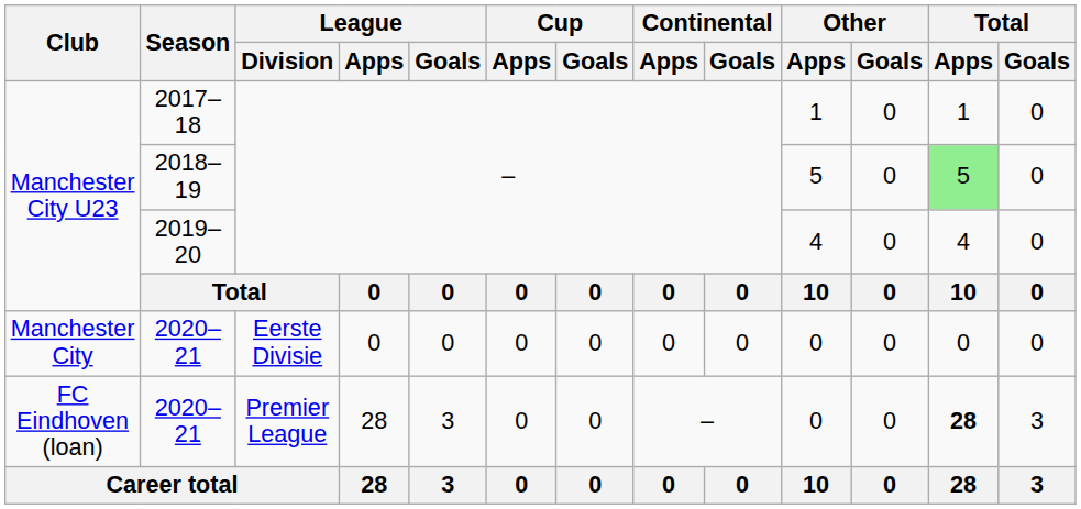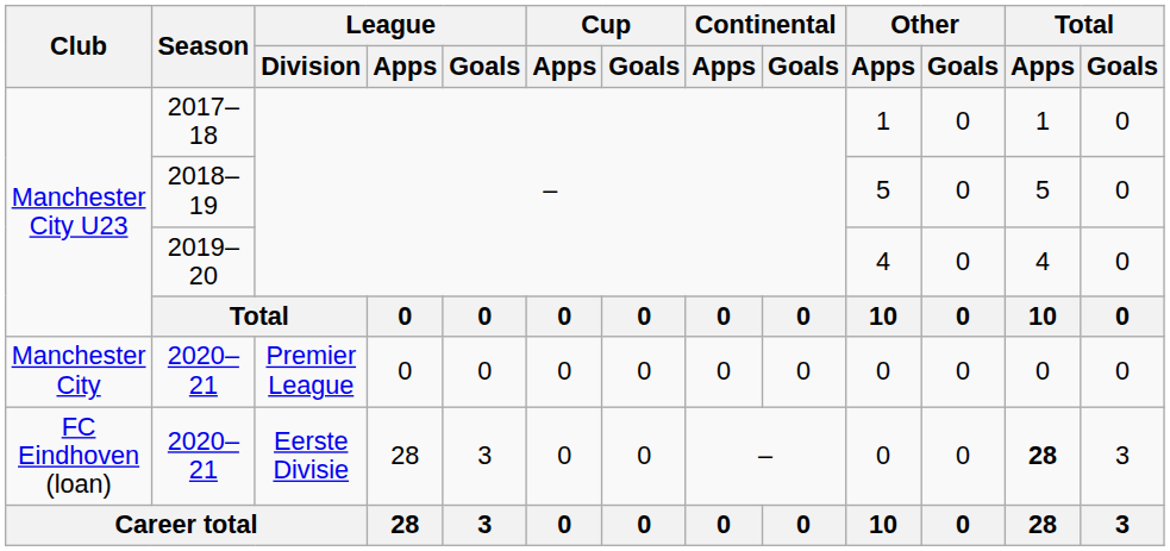 <table class="wikitable" style="text-align: center">
 <tr>
 <th rowspan="2">Club</th>
 <th rowspan="2">Season</th>
 <th colspan="3">League</th>
 <th colspan="2">Cup</th>
 <th colspan="2">Continental</th>
 <th colspan="2">Other</th>
 <th colspan="2">Total</th>
 </tr>
 <tr>
 <th>Division</th>
 <th>Apps</th>
 <th>Goals</th>
 <th>Apps</th>
 <th>Goals</th>
 <th>Apps</th>
 <th>Goals</th>
 <th>Apps</th>
 <th>Goals</th>
 <th>Apps</th>
 <th>Goals</th>
 </tr>
 <tr>
 <td rowspan="4"><a href='#'>Manchester City U23</a></td>
 <td>2017–18</td>
 <td colspan="7" rowspan="3">–</td>
 <td>1</td>
 <td>0</td>
 <td>1</td>
 <td>0</td>
 </tr>
 <tr>
 <td>2018–19</td>
 <td>5</td>
 <td>0</td>
-<td style="background: lightgreen;">5</td>
+<td>5</td>
 <td>0</td>
 </tr>
 <tr>
 <td>2019–20</td>
 <td>4</td>
 <td>0</td>
 <td>4</td>
 <td>0</td>
 </tr>
 <tr>
 <th colspan="2"><strong>Total</strong></th>
 <th>0</th>
 <th>0</th>
 <th>0</th>
 <th>0</th>
 <th>0</th>
 <th>0</th>
 <th>10</th>
 <th>0</th>
 <th>10</th>
 <th>0</th>
 </tr>
 <tr>
 <td><a href='#'>Manchester City</a></td>
 <td><a href='#'>2020–21</a></td>
-<td><a href='#'>Eerste Divisie</a></td>
+<td><a href='#'>Premier League</a></td>
 <td>0</td>
 <td>0</td>
 <td>0</td>
 <td>0</td>
 <td>0</td>
 <td>0</td>
 <td>0</td>
 <td>0</td>
 <td>0</td>
 <td>0</td>
 </tr>
 <tr>
 <td><a href='#'>FC Eindhoven</a> (loan)</td>
 <td><a href='#'>2020–21</a></td>
-<td><a href='#'>Premier League</a></td>
+<td><a href='#'>Eerste Divisie</a></td>
 <td>28</td>
 <td>3</td>
 <td>0</td>
 <td>0</td>
 <td colspan="2">–</td>
 <td>0</td>
 <td>0</td>
 <td><strong>28</strong></td>
 <td>3</td>
 </tr>
 <tr>
 <th colspan="3"><strong>Career total</strong></th>
 <th>28</th>
 <th>3</th>
 <th>0</th>
 <th>0</th>
 <th>0</th>
 <th>0</th>
 <th>10</th>
 <th>0</th>
 <th>28</th>
 <th>3</th>
 </tr>
 </table>
